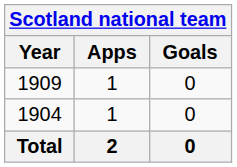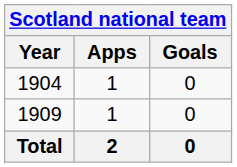 <table class="wikitable" style="text-align:center">
 <tr>
 <th colspan=3><a href='#'>Scotland national team</a></th>
 </tr>
 <tr>
 <th>Year</th>
 <th>Apps</th>
 <th>Goals</th>
 </tr>
 <tr>
-<td>1909</td>
+<td>1904</td>
 <td>1</td>
 <td>0</td>
 </tr>
 <tr>
-<td>1904</td>
+<td>1909</td>
 <td>1</td>
 <td>0</td>
 </tr>
 <tr>
 <th>Total</th>
 <th>2</th>
 <th>0</th>
 </tr>
 </table>
